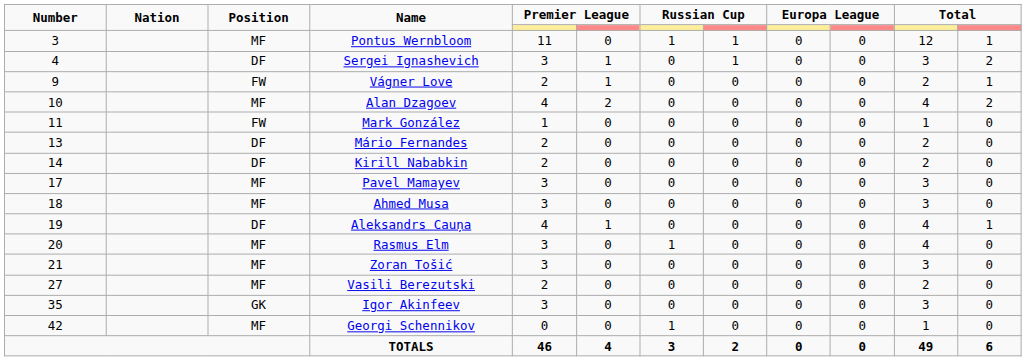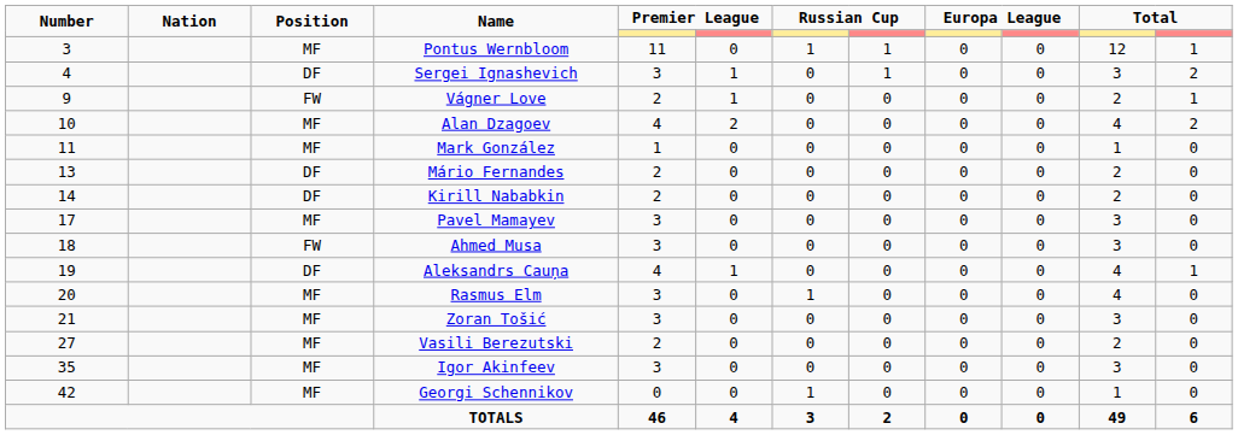 <table class="wikitable" style="font-size: 100%; text-align: center;">
 <tr>
 <td rowspan="2" width="10%" align="center"><strong>Number</strong></td>
 <td rowspan="2" width="10%" align="center"><strong>Nation</strong></td>
 <td rowspan="2" width="10%" align="center"><strong>Position</strong></td>
 <td rowspan="2" width="20%" align="center"><strong>Name</strong></td>
 <td colspan="2" align="center"><strong>Premier League</strong></td>
 <td colspan="2" align="center"><strong>Russian Cup</strong></td>
 <td colspan="2" align="center"><strong>Europa League</strong></td>
 <td colspan="2" align="center"><strong>Total</strong></td>
 </tr>
 <tr>
 <th width=60 style="background: #FFEE99"></th>
 <th width=60 style="background: #FF8888"></th>
 <th width=60 style="background: #FFEE99"></th>
 <th width=60 style="background: #FF8888"></th>
 <th width=60 style="background: #FFEE99"></th>
 <th width=60 style="background: #FF8888"></th>
 <th width=60 style="background: #FFEE99"></th>
 <th width=60 style="background: #FF8888"></th>
 </tr>
 <tr>
 <td>3</td>
 <td></td>
 <td>MF</td>
 <td><a href='#'>Pontus Wernbloom</a></td>
 <td>11</td>
 <td>0</td>
 <td>1</td>
 <td>1</td>
 <td>0</td>
 <td>0</td>
 <td>12</td>
 <td>1</td>
 </tr>
 <tr>
 <td>4</td>
 <td></td>
 <td>DF</td>
 <td><a href='#'>Sergei Ignashevich</a></td>
 <td>3</td>
 <td>1</td>
 <td>0</td>
 <td>1</td>
 <td>0</td>
 <td>0</td>
 <td>3</td>
 <td>2</td>
 </tr>
 <tr>
 <td>9</td>
 <td></td>
 <td>FW</td>
 <td><a href='#'>Vágner Love</a></td>
 <td>2</td>
 <td>1</td>
 <td>0</td>
 <td>0</td>
 <td>0</td>
 <td>0</td>
 <td>2</td>
 <td>1</td>
 </tr>
 <tr>
 <td>10</td>
 <td></td>
 <td>MF</td>
 <td><a href='#'>Alan Dzagoev</a></td>
 <td>4</td>
 <td>2</td>
 <td>0</td>
 <td>0</td>
 <td>0</td>
 <td>0</td>
 <td>4</td>
 <td>2</td>
 </tr>
 <tr>
 <td>11</td>
 <td></td>
-<td>FW</td>
+<td>MF</td>
 <td><a href='#'>Mark González</a></td>
 <td>1</td>
 <td>0</td>
 <td>0</td>
 <td>0</td>
 <td>0</td>
 <td>0</td>
 <td>1</td>
 <td>0</td>
 </tr>
 <tr>
 <td>13</td>
 <td></td>
 <td>DF</td>
 <td><a href='#'>Mário Fernandes</a></td>
 <td>2</td>
 <td>0</td>
 <td>0</td>
 <td>0</td>
 <td>0</td>
 <td>0</td>
 <td>2</td>
 <td>0</td>
 </tr>
 <tr>
 <td>14</td>
 <td></td>
 <td>DF</td>
 <td><a href='#'>Kirill Nababkin</a></td>
 <td>2</td>
 <td>0</td>
 <td>0</td>
 <td>0</td>
 <td>0</td>
 <td>0</td>
 <td>2</td>
 <td>0</td>
 </tr>
 <tr>
 <td>17</td>
 <td></td>
 <td>MF</td>
 <td><a href='#'>Pavel Mamayev</a></td>
 <td>3</td>
 <td>0</td>
 <td>0</td>
 <td>0</td>
 <td>0</td>
 <td>0</td>
 <td>3</td>
 <td>0</td>
 </tr>
 <tr>
 <td>18</td>
 <td></td>
-<td>MF</td>
+<td>FW</td>
 <td><a href='#'>Ahmed Musa</a></td>
 <td>3</td>
 <td>0</td>
 <td>0</td>
 <td>0</td>
 <td>0</td>
 <td>0</td>
 <td>3</td>
 <td>0</td>
 </tr>
 <tr>
 <td>19</td>
 <td></td>
 <td>DF</td>
 <td><a href='#'>Aleksandrs Cauņa</a></td>
 <td>4</td>
 <td>1</td>
 <td>0</td>
 <td>0</td>
 <td>0</td>
 <td>0</td>
 <td>4</td>
 <td>1</td>
 </tr>
 <tr>
 <td>20</td>
 <td></td>
 <td>MF</td>
 <td><a href='#'>Rasmus Elm</a></td>
 <td>3</td>
 <td>0</td>
 <td>1</td>
 <td>0</td>
 <td>0</td>
 <td>0</td>
 <td>4</td>
 <td>0</td>
 </tr>
 <tr>
 <td>21</td>
 <td></td>
 <td>MF</td>
 <td><a href='#'>Zoran Tošić</a></td>
 <td>3</td>
 <td>0</td>
 <td>0</td>
 <td>0</td>
 <td>0</td>
 <td>0</td>
 <td>3</td>
 <td>0</td>
 </tr>
 <tr>
 <td>27</td>
 <td></td>
 <td>MF</td>
 <td><a href='#'>Vasili Berezutski</a></td>
 <td>2</td>
 <td>0</td>
 <td>0</td>
 <td>0</td>
 <td>0</td>
 <td>0</td>
 <td>2</td>
 <td>0</td>
 </tr>
 <tr>
 <td>35</td>
 <td></td>
-<td>GK</td>
+<td>MF</td>
 <td><a href='#'>Igor Akinfeev</a></td>
 <td>3</td>
 <td>0</td>
 <td>0</td>
 <td>0</td>
 <td>0</td>
 <td>0</td>
 <td>3</td>
 <td>0</td>
 </tr>
 <tr>
 <td>42</td>
 <td></td>
 <td>MF</td>
 <td><a href='#'>Georgi Schennikov</a></td>
 <td>0</td>
 <td>0</td>
 <td>1</td>
 <td>0</td>
 <td>0</td>
 <td>0</td>
 <td>1</td>
 <td>0</td>
 </tr>
 <tr>
 <td colspan="3"></td>
 <td><strong>TOTALS</strong></td>
 <td><strong>46</strong></td>
 <td><strong>4</strong></td>
 <td><strong>3</strong></td>
 <td><strong>2</strong></td>
 <td><strong>0</strong></td>
 <td><strong>0</strong></td>
 <td><strong>49</strong></td>
 <td><strong>6</strong></td>
 </tr>
 </table>
